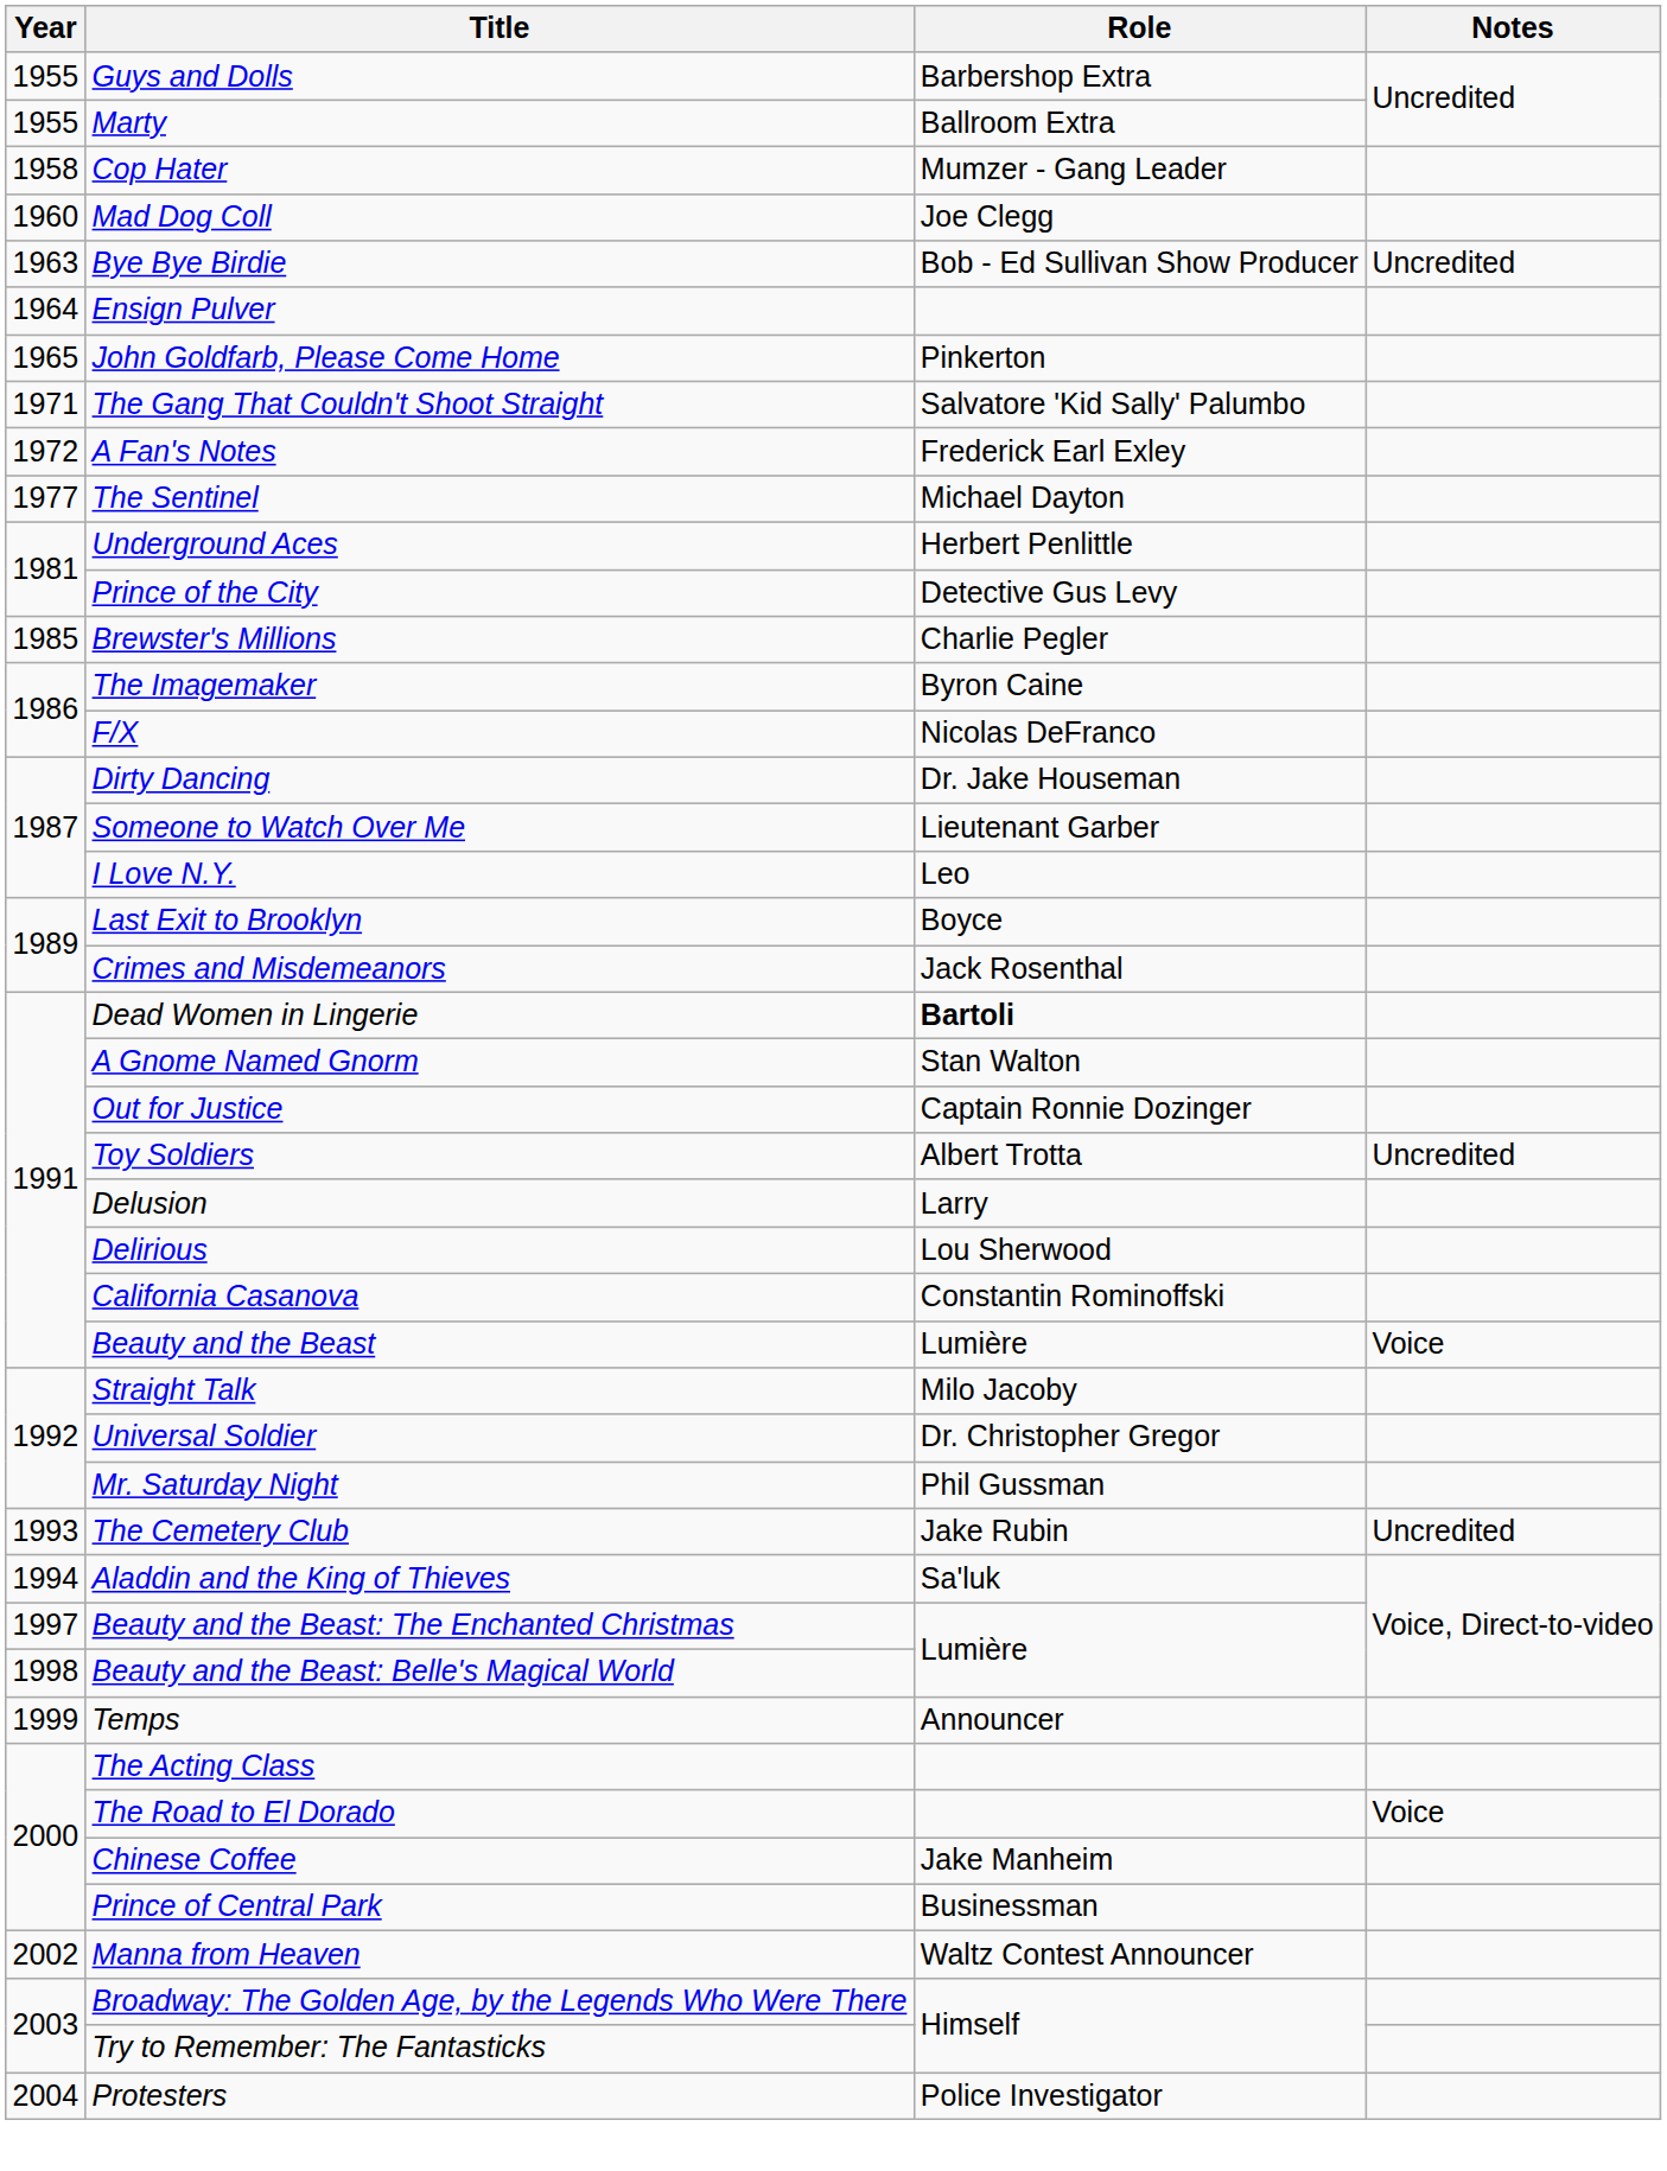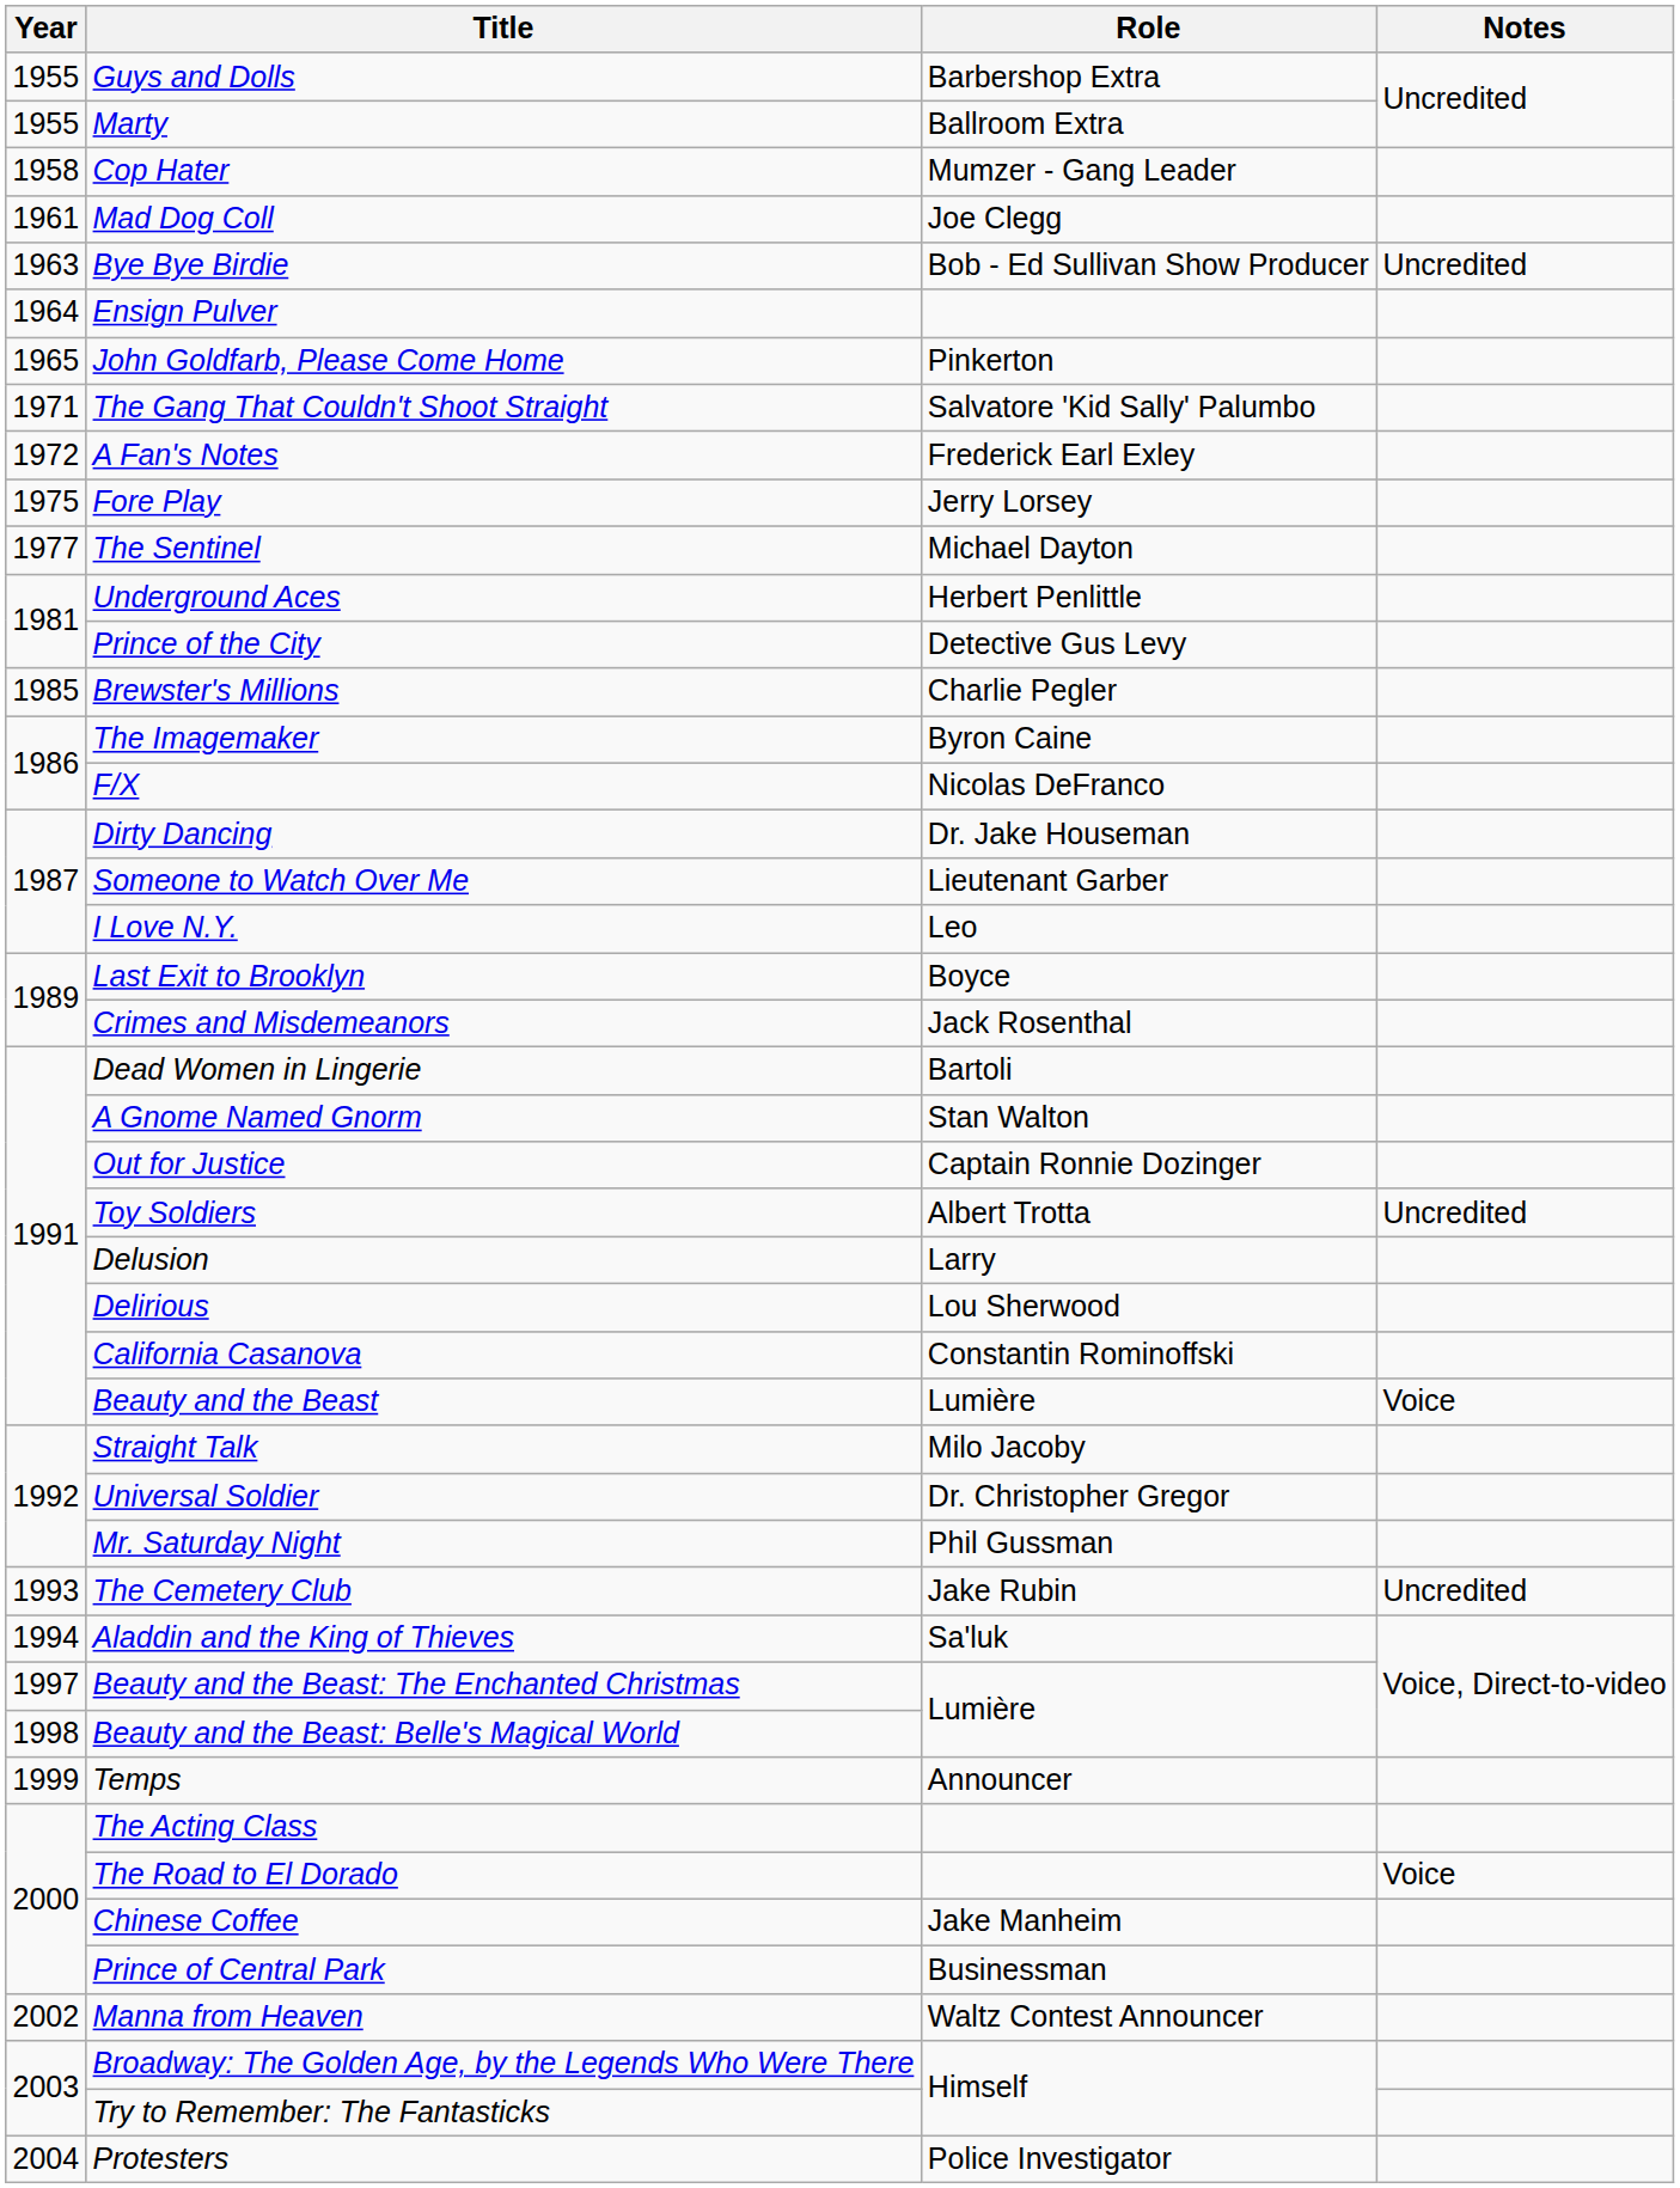 <table class="wikitable unsortable">
 <tr>
 <th>Year</th>
 <th>Title</th>
 <th>Role</th>
 <th>Notes</th>
 </tr>
 <tr>
 <td>1955</td>
 <td><em><a href='#'>Guys and Dolls</a></em></td>
 <td>Barbershop Extra</td>
 <td rowspan="2">Uncredited</td>
 </tr>
 <tr>
 <td>1955</td>
 <td><em><a href='#'>Marty</a></em></td>
 <td>Ballroom Extra</td>
 </tr>
 <tr>
 <td>1958</td>
 <td><em><a href='#'>Cop Hater</a></em></td>
 <td>Mumzer - Gang Leader</td>
 <td></td>
 </tr>
 <tr>
-<td>1960</td>
+<td>1961</td>
 <td><em><a href='#'>Mad Dog Coll</a></em></td>
 <td>Joe Clegg</td>
 <td></td>
 </tr>
 <tr>
 <td>1963</td>
 <td><em><a href='#'>Bye Bye Birdie</a></em></td>
 <td>Bob - Ed Sullivan Show Producer</td>
 <td>Uncredited</td>
 </tr>
 <tr>
 <td>1964</td>
 <td><em><a href='#'>Ensign Pulver</a></em></td>
 <td></td>
 <td></td>
 </tr>
 <tr>
 <td>1965</td>
 <td><em><a href='#'>John Goldfarb, Please Come Home</a></em></td>
 <td>Pinkerton</td>
 <td></td>
 </tr>
 <tr>
 <td>1971</td>
 <td><em><a href='#'>The Gang That Couldn't Shoot Straight</a></em></td>
 <td>Salvatore 'Kid Sally' Palumbo</td>
 <td></td>
 </tr>
 <tr>
 <td>1972</td>
 <td><em><a href='#'>A Fan's Notes</a></em></td>
 <td>Frederick Earl Exley</td>
+<td></td>
+</tr>
+<tr>
+<td>1975</td>
+<td><em><a href='#'>Fore Play</a></em></td>
+<td>Jerry Lorsey</td>
 <td></td>
 </tr>
 <tr>
 <td>1977</td>
 <td><em><a href='#'>The Sentinel</a></em></td>
 <td>Michael Dayton</td>
 <td></td>
 </tr>
 <tr>
 <td rowspan="2">1981</td>
 <td><em><a href='#'>Underground Aces</a></em></td>
 <td>Herbert Penlittle</td>
 <td></td>
 </tr>
 <tr>
 <td><em><a href='#'>Prince of the City</a></em></td>
 <td>Detective Gus Levy</td>
 <td></td>
 </tr>
 <tr>
 <td>1985</td>
 <td><em><a href='#'>Brewster's Millions</a></em></td>
 <td>Charlie Pegler</td>
 <td></td>
 </tr>
 <tr>
 <td rowspan="2">1986</td>
 <td><em><a href='#'>The Imagemaker</a></em></td>
 <td>Byron Caine</td>
 <td></td>
 </tr>
 <tr>
 <td><em><a href='#'>F/X</a></em></td>
 <td>Nicolas DeFranco</td>
 <td></td>
 </tr>
 <tr>
 <td rowspan="3">1987</td>
 <td><em><a href='#'>Dirty Dancing</a></em></td>
 <td>Dr. Jake Houseman</td>
 <td></td>
 </tr>
 <tr>
 <td><em><a href='#'>Someone to Watch Over Me</a></em></td>
 <td>Lieutenant Garber</td>
 <td></td>
 </tr>
 <tr>
 <td><em><a href='#'>I Love N.Y.</a></em></td>
 <td>Leo</td>
 <td></td>
 </tr>
 <tr>
 <td rowspan="2">1989</td>
 <td><em><a href='#'>Last Exit to Brooklyn</a></em></td>
 <td>Boyce</td>
 <td></td>
 </tr>
 <tr>
 <td><em><a href='#'>Crimes and Misdemeanors</a></em></td>
 <td>Jack Rosenthal</td>
 <td></td>
 </tr>
 <tr 1990 || "In Defense of a Married Man" || Alan Michelson>
 <td rowspan="8">1991</td>
 <td><em>Dead Women in Lingerie</em></td>
-<td><strong>Bartoli</strong></td>
+<td>Bartoli</td>
 <td></td>
 </tr>
 <tr>
 <td><em><a href='#'>A Gnome Named Gnorm</a></em></td>
 <td>Stan Walton</td>
 <td></td>
 </tr>
 <tr>
 <td><em><a href='#'>Out for Justice</a></em></td>
 <td>Captain Ronnie Dozinger</td>
 <td></td>
 </tr>
 <tr>
 <td><em><a href='#'>Toy Soldiers</a></em></td>
 <td>Albert Trotta</td>
 <td>Uncredited</td>
 </tr>
 <tr>
 <td><em>Delusion</em></td>
 <td>Larry</td>
 <td></td>
 </tr>
 <tr>
 <td><em><a href='#'>Delirious</a></em></td>
 <td>Lou Sherwood</td>
 <td></td>
 </tr>
 <tr>
 <td><em><a href='#'>California Casanova</a></em></td>
 <td>Constantin Rominoffski</td>
 <td></td>
 </tr>
 <tr>
 <td><em><a href='#'>Beauty and the Beast</a></em></td>
 <td>Lumière</td>
 <td>Voice</td>
 </tr>
 <tr>
 <td rowspan="3">1992</td>
 <td><em><a href='#'>Straight Talk</a></em></td>
 <td>Milo Jacoby</td>
 <td></td>
 </tr>
 <tr>
 <td><em><a href='#'>Universal Soldier</a></em></td>
 <td>Dr. Christopher Gregor</td>
 <td></td>
 </tr>
 <tr>
 <td><em><a href='#'>Mr. Saturday Night</a></em></td>
 <td>Phil Gussman</td>
 <td></td>
 </tr>
 <tr>
 <td>1993</td>
 <td><em><a href='#'>The Cemetery Club</a></em></td>
 <td>Jake Rubin</td>
 <td>Uncredited</td>
 </tr>
 <tr>
 <td>1994</td>
 <td><em><a href='#'>Aladdin and the King of Thieves</a></em></td>
 <td>Sa'luk</td>
 <td rowspan="3">Voice, Direct-to-video</td>
 </tr>
 <tr>
 <td>1997</td>
 <td><em><a href='#'>Beauty and the Beast: The Enchanted Christmas</a></em></td>
 <td rowspan="2">Lumière</td>
 </tr>
 <tr>
 <td>1998</td>
 <td><em><a href='#'>Beauty and the Beast: Belle's Magical World</a></em></td>
 </tr>
 <tr>
 <td>1999</td>
 <td><em>Temps</em></td>
 <td>Announcer</td>
 <td></td>
 </tr>
 <tr>
 <td rowspan="4">2000</td>
 <td><em><a href='#'>The Acting Class</a></em></td>
 <td></td>
 <td></td>
 </tr>
 <tr>
 <td><em><a href='#'>The Road to El Dorado</a></em></td>
 <td></td>
 <td>Voice</td>
 </tr>
 <tr>
 <td><em><a href='#'>Chinese Coffee</a></em></td>
 <td>Jake Manheim</td>
 <td></td>
 </tr>
 <tr>
 <td><em><a href='#'>Prince of Central Park</a></em></td>
 <td>Businessman</td>
 <td></td>
 </tr>
 <tr>
 <td>2002</td>
 <td><em><a href='#'>Manna from Heaven</a></em></td>
 <td>Waltz Contest Announcer</td>
 <td></td>
 </tr>
 <tr>
 <td rowspan="2">2003</td>
 <td><em><a href='#'>Broadway: The Golden Age, by the Legends Who Were There</a></em></td>
 <td rowspan="2">Himself</td>
 <td></td>
 </tr>
 <tr>
 <td><em>Try to Remember: The Fantasticks</em></td>
 <td></td>
 </tr>
 <tr>
 <td>2004</td>
 <td><em>Protesters</em></td>
 <td>Police Investigator</td>
 <td></td>
 </tr>
 </table>
